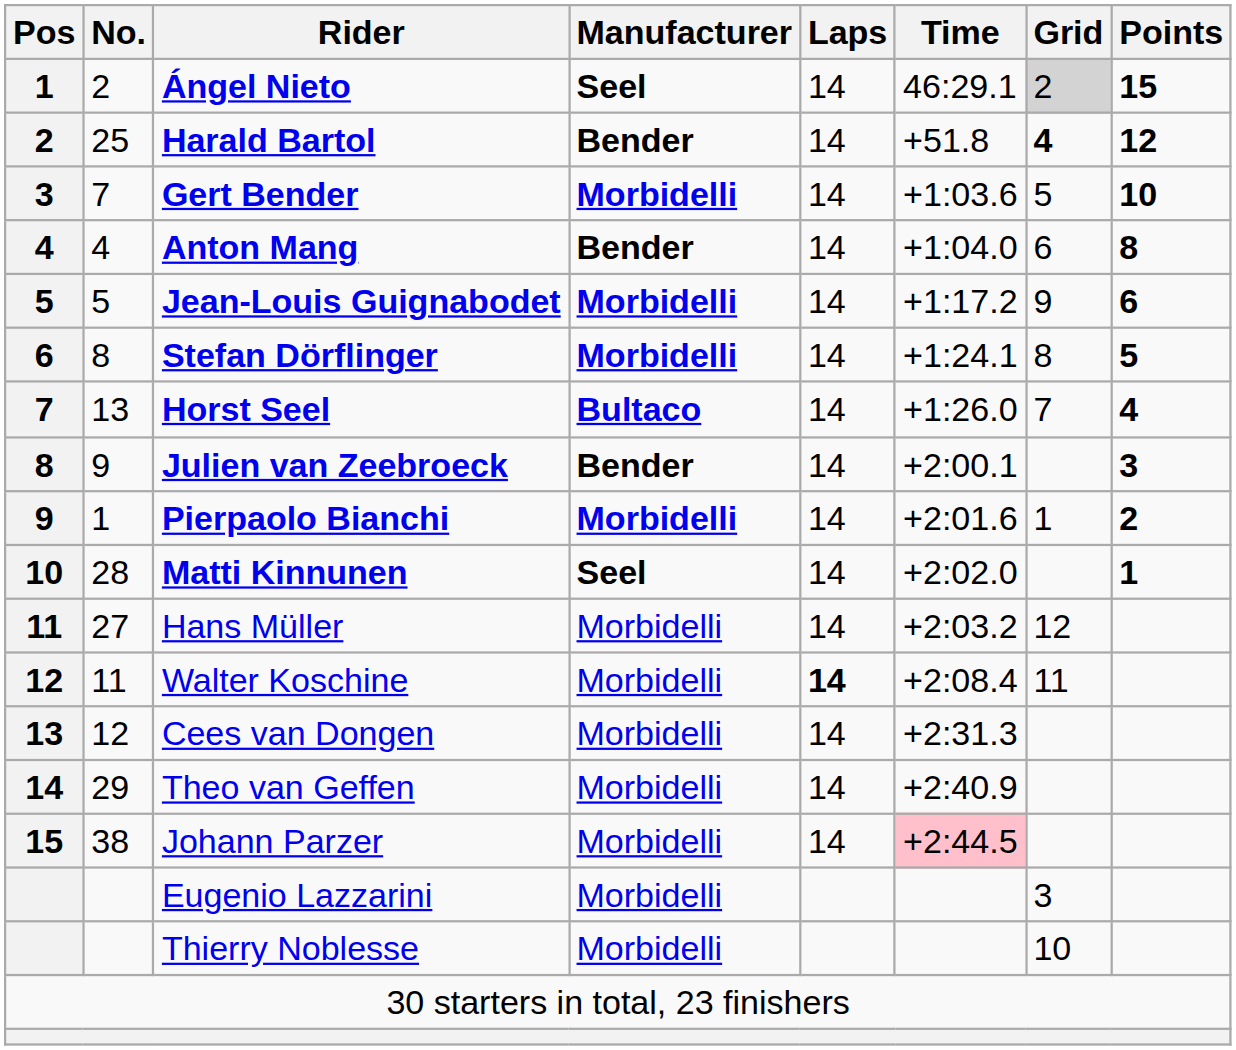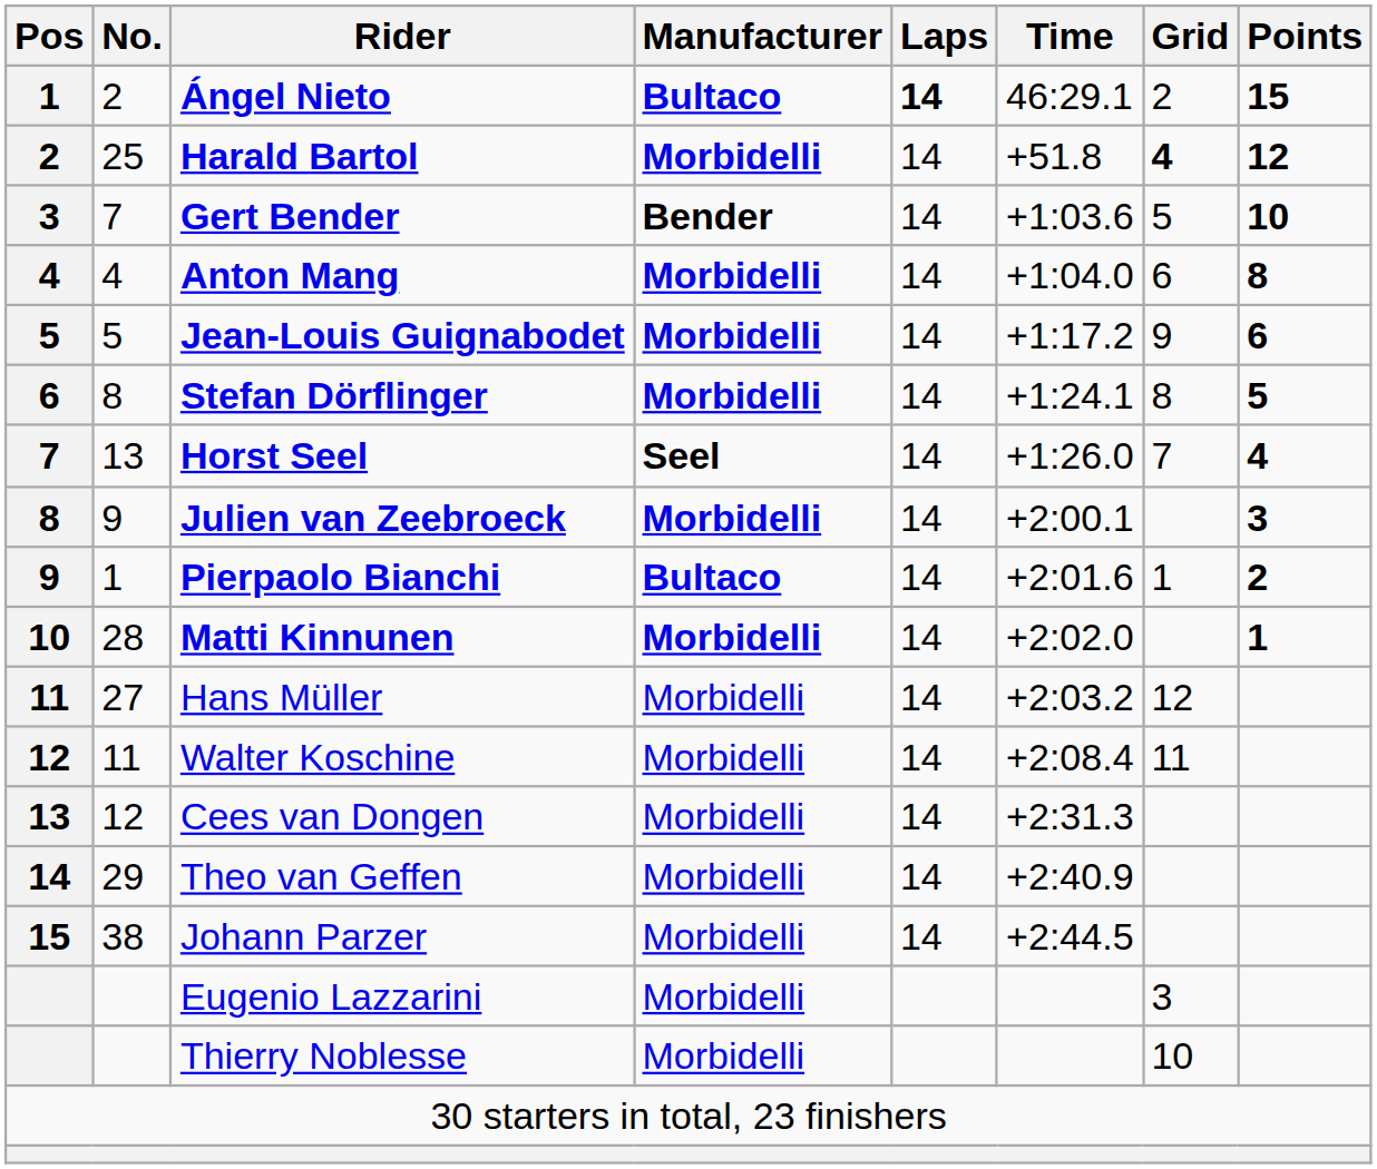 <table class="wikitable" style="font-size: 95%;">
 <tr>
 <th>Pos</th>
 <th>No.</th>
 <th>Rider</th>
 <th>Manufacturer</th>
 <th>Laps</th>
 <th>Time</th>
 <th>Grid</th>
 <th>Points</th>
 </tr>
 <tr>
 <th>1</th>
 <td>2</td>
 <td> <strong><a href='#'>Ángel Nieto</a></strong></td>
-<td><strong>Seel</strong></td>
-<td>14</td>
+<td><strong><a href='#'>Bultaco</a></strong></td>
+<td><strong>14</strong></td>
 <td>46:29.1</td>
-<td style="background: lightgrey;">2</td>
+<td>2</td>
 <td><strong>15</strong></td>
 </tr>
 <tr>
 <th>2</th>
 <td>25</td>
 <td> <strong><a href='#'>Harald Bartol</a></strong></td>
-<td><strong>Bender</strong></td>
+<td><strong><a href='#'>Morbidelli</a></strong></td>
 <td>14</td>
 <td>+51.8</td>
 <td><strong>4</strong></td>
 <td><strong>12</strong></td>
 </tr>
 <tr>
 <th>3</th>
 <td>7</td>
 <td> <strong><a href='#'>Gert Bender</a></strong></td>
-<td><strong><a href='#'>Morbidelli</a></strong></td>
+<td><strong>Bender</strong></td>
 <td>14</td>
 <td>+1:03.6</td>
 <td>5</td>
 <td><strong>10</strong></td>
 </tr>
 <tr>
 <th>4</th>
 <td>4</td>
 <td> <strong><a href='#'>Anton Mang</a></strong></td>
-<td><strong>Bender</strong></td>
+<td><strong><a href='#'>Morbidelli</a></strong></td>
 <td>14</td>
 <td>+1:04.0</td>
 <td>6</td>
 <td><strong>8</strong></td>
 </tr>
 <tr>
 <th>5</th>
 <td>5</td>
 <td> <strong><a href='#'>Jean-Louis Guignabodet</a></strong></td>
 <td><strong><a href='#'>Morbidelli</a></strong></td>
 <td>14</td>
 <td>+1:17.2</td>
 <td>9</td>
 <td><strong>6</strong></td>
 </tr>
 <tr>
 <th>6</th>
 <td>8</td>
 <td> <strong><a href='#'>Stefan Dörflinger</a></strong></td>
 <td><strong><a href='#'>Morbidelli</a></strong></td>
 <td>14</td>
 <td>+1:24.1</td>
 <td>8</td>
 <td><strong>5</strong></td>
 </tr>
 <tr>
 <th>7</th>
 <td>13</td>
 <td> <strong><a href='#'>Horst Seel</a></strong></td>
-<td><strong><a href='#'>Bultaco</a></strong></td>
+<td><strong>Seel</strong></td>
 <td>14</td>
 <td>+1:26.0</td>
 <td>7</td>
 <td><strong>4</strong></td>
 </tr>
 <tr>
 <th>8</th>
 <td>9</td>
 <td> <strong><a href='#'>Julien van Zeebroeck</a></strong></td>
-<td><strong>Bender</strong></td>
+<td><strong><a href='#'>Morbidelli</a></strong></td>
 <td>14</td>
 <td>+2:00.1</td>
 <td></td>
 <td><strong>3</strong></td>
 </tr>
 <tr>
 <th>9</th>
 <td>1</td>
 <td> <strong><a href='#'>Pierpaolo Bianchi</a></strong></td>
-<td><strong><a href='#'>Morbidelli</a></strong></td>
+<td><strong><a href='#'>Bultaco</a></strong></td>
 <td>14</td>
 <td>+2:01.6</td>
 <td>1</td>
 <td><strong>2</strong></td>
 </tr>
 <tr>
 <th>10</th>
 <td>28</td>
 <td> <strong><a href='#'>Matti Kinnunen</a></strong></td>
-<td><strong>Seel</strong></td>
+<td><strong><a href='#'>Morbidelli</a></strong></td>
 <td>14</td>
 <td>+2:02.0</td>
 <td></td>
 <td><strong>1</strong></td>
 </tr>
 <tr>
 <th>11</th>
 <td>27</td>
 <td> <a href='#'>Hans Müller</a></td>
 <td><a href='#'>Morbidelli</a></td>
 <td>14</td>
 <td>+2:03.2</td>
 <td>12</td>
 <td></td>
 </tr>
 <tr>
 <th>12</th>
 <td>11</td>
 <td> <a href='#'>Walter Koschine</a></td>
 <td><a href='#'>Morbidelli</a></td>
-<td><strong>14</strong></td>
+<td>14</td>
 <td>+2:08.4</td>
 <td>11</td>
 <td></td>
 </tr>
 <tr>
 <th>13</th>
 <td>12</td>
 <td> <a href='#'>Cees van Dongen</a></td>
 <td><a href='#'>Morbidelli</a></td>
 <td>14</td>
 <td>+2:31.3</td>
 <td></td>
 <td></td>
 </tr>
 <tr>
 <th>14</th>
 <td>29</td>
 <td> <a href='#'>Theo van Geffen</a></td>
 <td><a href='#'>Morbidelli</a></td>
 <td>14</td>
 <td>+2:40.9</td>
 <td></td>
 <td></td>
 </tr>
 <tr>
 <th>15</th>
 <td>38</td>
 <td> <a href='#'>Johann Parzer</a></td>
 <td><a href='#'>Morbidelli</a></td>
 <td>14</td>
-<td style="background: pink;">+2:44.5</td>
+<td>+2:44.5</td>
 <td></td>
 <td></td>
 </tr>
 <tr>
 <th></th>
 <td></td>
 <td> <a href='#'>Eugenio Lazzarini</a></td>
 <td><a href='#'>Morbidelli</a></td>
 <td></td>
 <td></td>
 <td>3</td>
 <td></td>
 </tr>
 <tr>
 <th></th>
 <td></td>
 <td> <a href='#'>Thierry Noblesse</a></td>
 <td><a href='#'>Morbidelli</a></td>
 <td></td>
 <td></td>
 <td>10</td>
 <td></td>
 </tr>
 <tr>
 <td colspan=8 align=center>30 starters in total, 23 finishers</td>
 </tr>
 <tr>
 <th colspan=8></th>
 </tr>
 </table>
